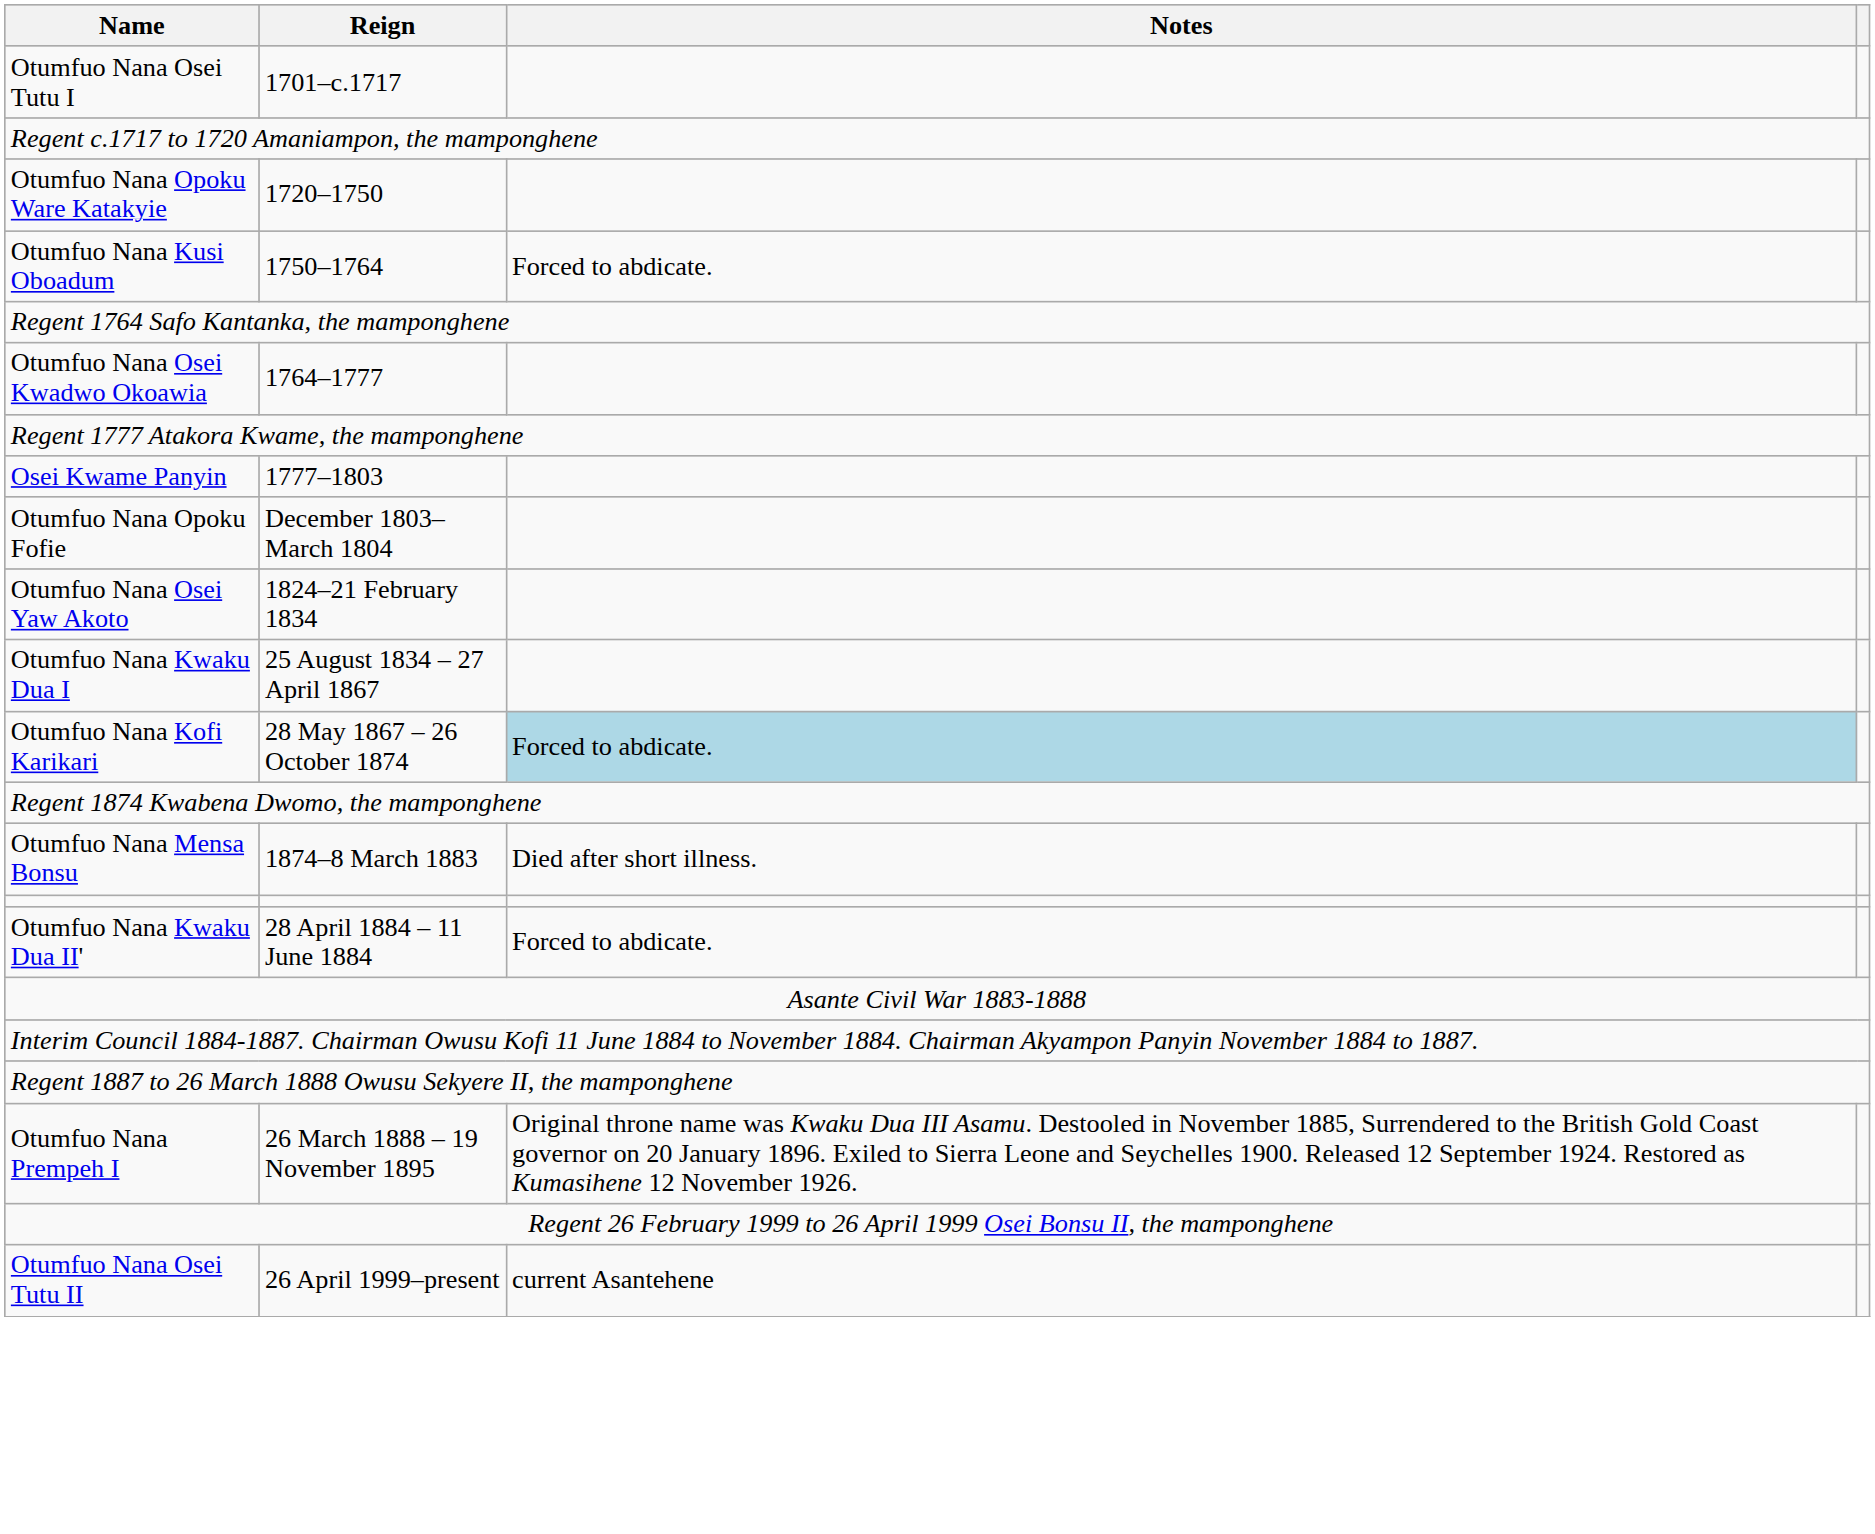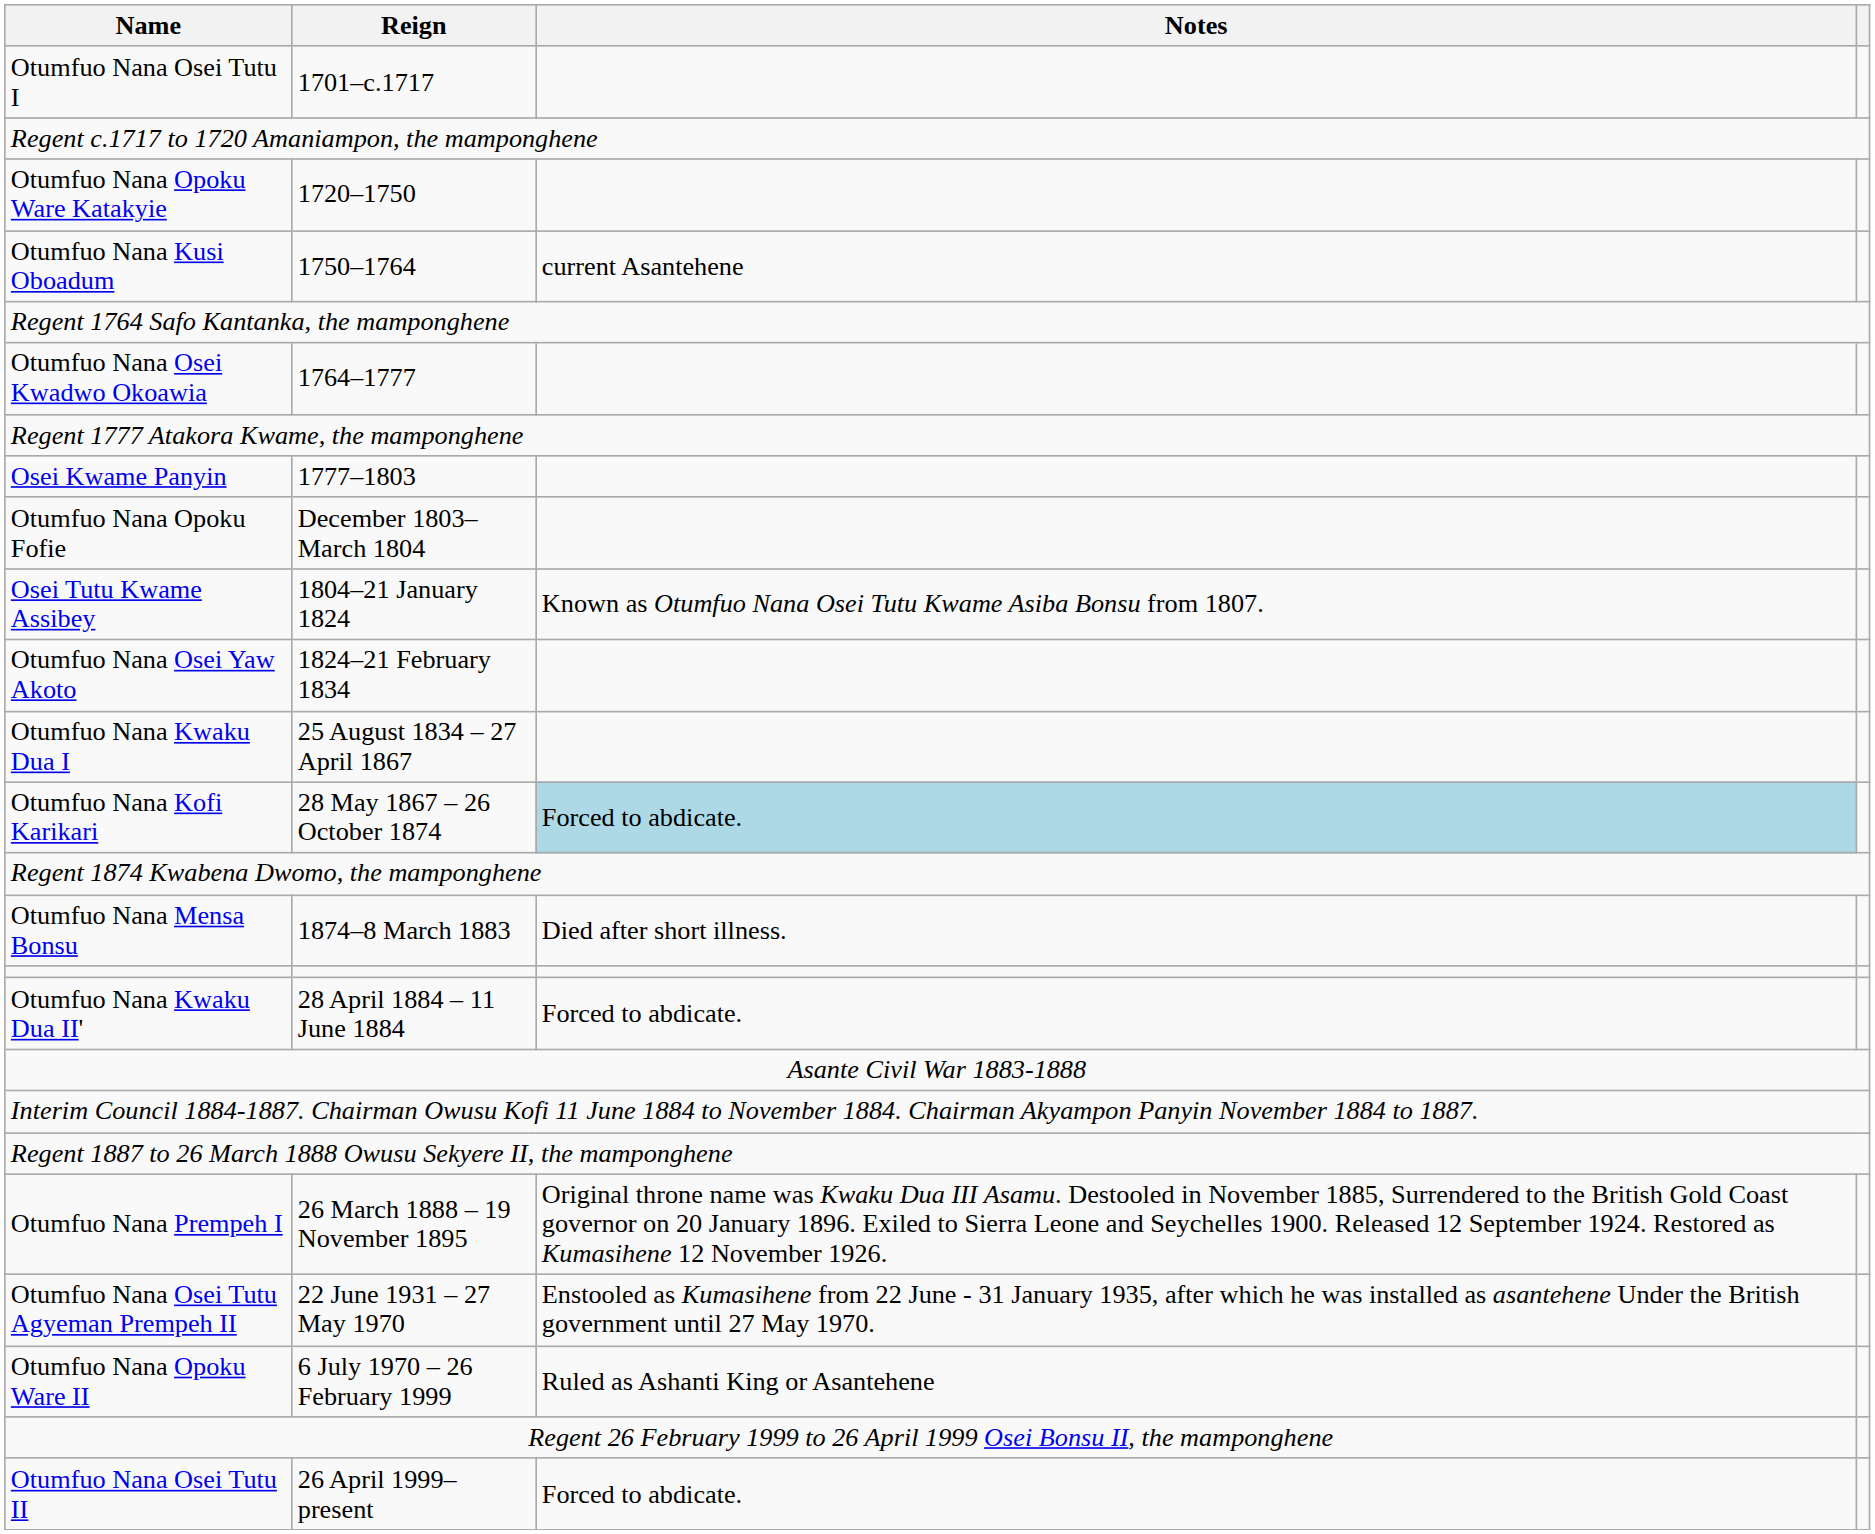 <table width=90% class="wikitable">
 <tr>
 <th>Name</th>
 <th>Reign</th>
 <th>Notes</th>
 <th></th>
 </tr>
 <tr>
 <td>Otumfuo Nana Osei Tutu I</td>
 <td>1701–c.1717</td>
 <td></td>
 <td></td>
 </tr>
 <tr>
 <td colspan="4"><em>Regent c.1717 to 1720 Amaniampon, the mamponghene</em></td>
 </tr>
 <tr>
 <td>Otumfuo Nana <a href='#'>Opoku Ware Katakyie</a></td>
 <td>1720–1750</td>
 <td></td>
 <td></td>
 </tr>
 <tr>
 <td>Otumfuo Nana <a href='#'>Kusi Oboadum</a></td>
 <td>1750–1764</td>
-<td>Forced to abdicate.</td>
+<td>current Asantehene</td>
 <td></td>
 </tr>
 <tr>
 <td colspan="4"><em>Regent 1764 Safo Kantanka, the mamponghene</em></td>
 </tr>
 <tr>
 <td>Otumfuo Nana <a href='#'>Osei Kwadwo Okoawia</a></td>
 <td>1764–1777</td>
 <td></td>
 <td></td>
 </tr>
 <tr>
 <td colspan="4"><em>Regent 1777 Atakora Kwame, the mamponghene</em></td>
 </tr>
 <tr>
 <td><a href='#'>Osei Kwame Panyin</a></td>
 <td>1777–1803</td>
 <td></td>
 <td></td>
 </tr>
 <tr>
 <td>Otumfuo Nana Opoku Fofie</td>
 <td>December 1803–March 1804</td>
 <td></td>
+<td></td>
+</tr>
+<tr>
+<td><a href='#'>Osei Tutu Kwame Assibey</a></td>
+<td>1804–21 January 1824</td>
+<td>Known as <em>Otumfuo Nana Osei Tutu Kwame Asiba Bonsu</em> from 1807.</td>
 <td></td>
 </tr>
 <tr>
 <td>Otumfuo Nana <a href='#'>Osei Yaw Akoto</a></td>
 <td>1824–21 February 1834</td>
 <td></td>
 <td></td>
 </tr>
 <tr>
 <td>Otumfuo Nana <a href='#'>Kwaku Dua I</a></td>
 <td>25 August 1834 – 27 April 1867</td>
 <td></td>
 <td></td>
 </tr>
 <tr>
 <td>Otumfuo Nana <a href='#'>Kofi Karikari</a></td>
 <td>28 May 1867 – 26 October 1874</td>
 <td style="background: lightblue;">Forced to abdicate.</td>
 <td></td>
 </tr>
 <tr>
 <td colspan="4"><em>Regent 1874 Kwabena Dwomo, the mamponghene</em></td>
 </tr>
 <tr>
 <td>Otumfuo Nana <a href='#'>Mensa Bonsu</a></td>
 <td>1874–8 March 1883</td>
 <td>Died after short illness.</td>
 <td></td>
 </tr>
 <tr>
 <td></td>
 <td></td>
 <td></td>
 <td></td>
 </tr>
 <tr>
 <td>Otumfuo Nana <a href='#'>Kwaku Dua II</a>'</td>
 <td>28 April 1884 – 11 June 1884</td>
 <td>Forced to abdicate.</td>
 <td></td>
 </tr>
 <tr>
 <td align="center" colspan="4"><em>Asante Civil War 1883-1888</em></td>
 </tr>
 <tr>
 <td colspan="4"><em>Interim Council 1884-1887. Chairman Owusu Kofi 11 June 1884 to November 1884. Chairman Akyampon Panyin November 1884 to 1887.</em></td>
 </tr>
 <tr>
 <td colspan="4"><em>Regent 1887 to 26 March 1888 Owusu Sekyere II, the mamponghene</em></td>
 </tr>
 <tr>
 <td>Otumfuo Nana <a href='#'>Prempeh I</a></td>
 <td>26 March 1888 – 19 November 1895</td>
 <td>Original throne name was <em>Kwaku Dua III Asamu</em>.  Destooled in November 1885, Surrendered to the British Gold Coast governor on 20 January 1896. Exiled to Sierra Leone and Seychelles 1900. Released 12 September 1924. Restored as <em>Kumasihene</em> 12 November 1926.</td>
 <td></td>
 </tr>
 <tr>
+<td>Otumfuo Nana <a href='#'>Osei Tutu Agyeman Prempeh II</a></td>
+<td>22 June 1931 – 27 May 1970</td>
+<td>Enstooled as <em>Kumasihene</em> from 22 June -  31 January 1935, after which he was installed as <em>asantehene</em> Under the British government until 27 May 1970.</td>
+<td></td>
+</tr>
+<tr>
+<td>Otumfuo Nana <a href='#'>Opoku Ware II</a></td>
+<td>6 July 1970 – 26 February 1999</td>
+<td>Ruled as Ashanti King or Asantehene</td>
+<td></td>
+</tr>
+<tr>
 <td colspan="3" align="center"><em>Regent 26 February 1999 to 26 April 1999 <a href='#'>Osei Bonsu II</a>, the mamponghene</em></td>
 <td></td>
 </tr>
 <tr>
 <td><a href='#'>Otumfuo Nana Osei Tutu II</a></td>
 <td>26 April 1999–present</td>
-<td>current Asantehene</td>
+<td>Forced to abdicate.</td>
 <td></td>
 </tr>
 <tr>
 </tr>
 </table>
